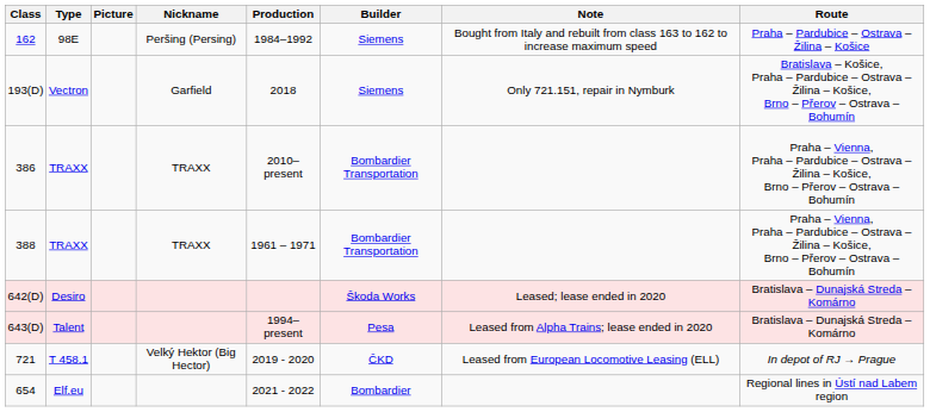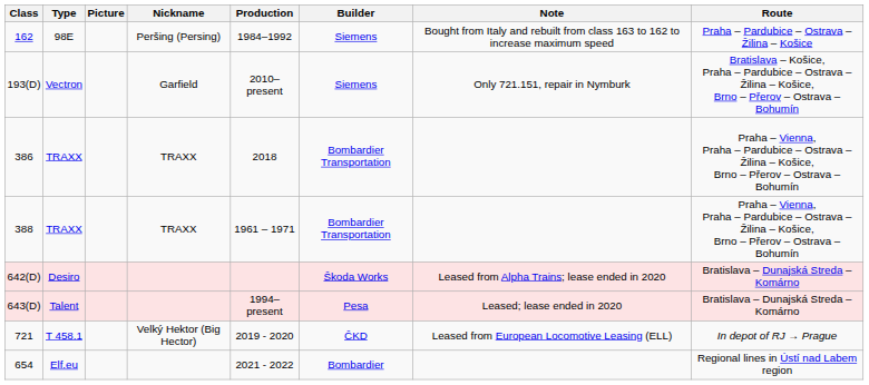 <table class="wikitable" style="font-size: 100%; width:100%; text-align: center">
 <tr>
 <th>Class</th>
 <th>Type</th>
 <th>Picture</th>
 <th>Nickname</th>
 <th>Production</th>
 <th>Builder</th>
 <th>Note</th>
 <th>Route</th>
 </tr>
 <tr>
 <td><a href='#'>162</a></td>
 <td>98E</td>
 <td></td>
 <td>Peršing (Persing)</td>
 <td>1984–1992</td>
 <td><a href='#'>Siemens</a></td>
 <td>Bought from Italy and rebuilt from class 163 to 162 to increase maximum speed</td>
 <td><a href='#'>Praha</a> – <a href='#'>Pardubice</a> – <a href='#'>Ostrava</a> – <a href='#'>Žilina</a> – <a href='#'>Košice</a></td>
 </tr>
 <tr>
 <td>193(D)</td>
 <td><a href='#'>Vectron</a></td>
 <td></td>
 <td>Garfield</td>
-<td>2018</td>
+<td>2010–present</td>
 <td><a href='#'>Siemens</a></td>
 <td>Only 721.151, repair in Nymburk</td>
 <td><a href='#'>Bratislava</a> – Košice,<br> Praha – Pardubice – Ostrava – Žilina – Košice,<br> <a href='#'>Brno</a> – <a href='#'>Přerov</a> – Ostrava – <a href='#'>Bohumín</a></td>
 </tr>
 <tr>
 <td>386</td>
 <td><a href='#'>TRAXX</a></td>
 <td></td>
 <td>TRAXX</td>
-<td>2010–present</td>
+<td>2018</td>
 <td><a href='#'>Bombardier Transportation</a></td>
 <td></td>
 <td><br>Praha – <a href='#'>Vienna</a>,<br> Praha – Pardubice – Ostrava – Žilina – Košice,<br> Brno – Přerov – Ostrava – Bohumín</td>
 </tr>
 <tr>
 <td>388</td>
 <td><a href='#'>TRAXX</a></td>
 <td></td>
 <td>TRAXX</td>
 <td>1961 – 1971</td>
 <td><a href='#'>Bombardier Transportation</a></td>
 <td></td>
 <td>Praha – <a href='#'>Vienna</a>,<br> Praha – Pardubice – Ostrava – Žilina – Košice,<br> Brno – Přerov – Ostrava – Bohumín</td>
 </tr>
 <tr style="background-color: #FDE3E4;">
 <td>642(D)</td>
 <td><a href='#'>Desiro</a></td>
 <td></td>
 <td></td>
 <td></td>
 <td><a href='#'>Škoda Works</a></td>
-<td>Leased; lease ended in 2020</td>
+<td>Leased from <a href='#'>Alpha Trains</a>; lease ended in 2020</td>
 <td>Bratislava – <a href='#'>Dunajská Streda</a> – <a href='#'>Komárno</a></td>
 </tr>
 <tr style="background-color: #FDE3E4;">
 <td>643(D)</td>
 <td><a href='#'>Talent</a></td>
 <td></td>
 <td></td>
 <td>1994–present</td>
 <td><a href='#'>Pesa</a></td>
-<td>Leased from <a href='#'>Alpha Trains</a>; lease ended in 2020</td>
+<td>Leased; lease ended in 2020</td>
 <td>Bratislava – Dunajská Streda – Komárno</td>
 </tr>
 <tr>
 <td>721</td>
 <td><a href='#'>T 458.1</a></td>
 <td></td>
 <td>Velký Hektor (Big Hector)</td>
 <td>2019 - 2020</td>
 <td><a href='#'>ČKD</a></td>
 <td>Leased from <a href='#'>European Locomotive Leasing</a> (ELL)</td>
 <td><em>In depot of RJ → Prague</em></td>
 </tr>
 <tr>
 <td>654</td>
 <td><a href='#'>Elf.eu</a></td>
 <td></td>
 <td></td>
 <td>2021 - 2022</td>
 <td><a href='#'>Bombardier</a></td>
 <td></td>
 <td>Regional lines in <a href='#'>Ústí nad Labem</a> region</td>
 </tr>
 </table>
